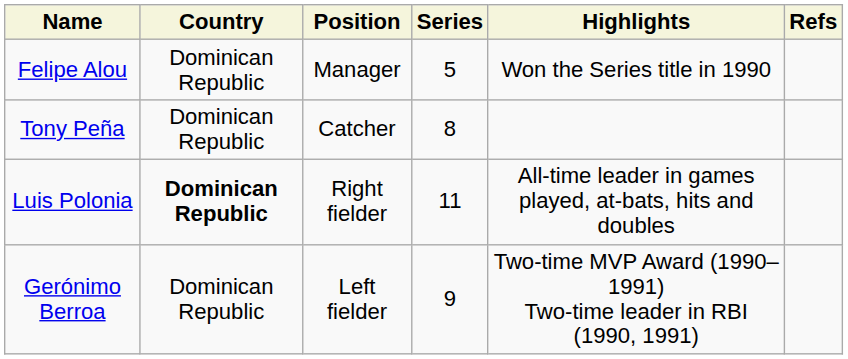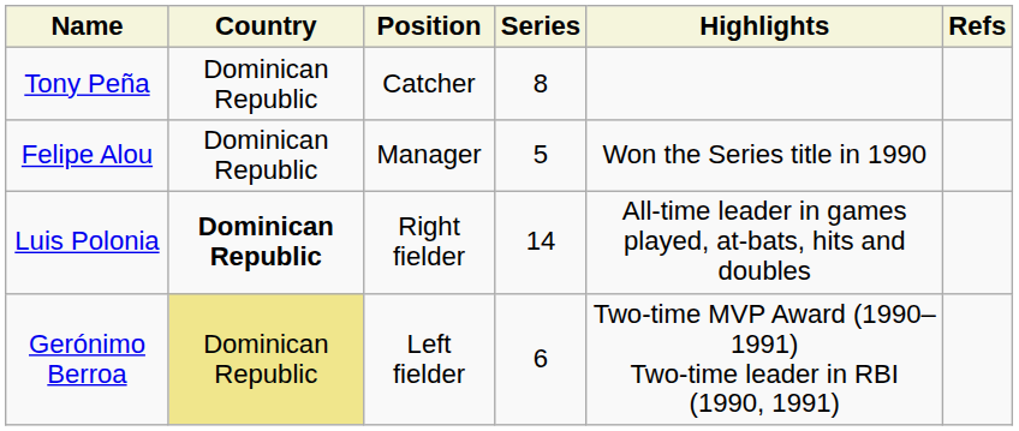 <table class="wikitable">
 <tr>
 <th style="background:#F5F5DC;">Name</th>
 <th style="background:#F5F5DC;">Country</th>
 <th style="background:#F5F5DC;">Position</th>
 <th style="background:#F5F5DC;">Series</th>
 <th style="background:#F5F5DC;">Highlights</th>
 <th style="background:#F5F5DC;">Refs</th>
 </tr>
 <tr align=center>
+<td><a href='#'>Tony Peña</a></td>
+<td> Dominican Republic</td>
+<td>Catcher</td>
+<td>8</td>
+<td></td>
+<td></td>
+</tr>
+<tr align=center>
 <td><a href='#'>Felipe Alou</a></td>
 <td> Dominican Republic</td>
 <td>Manager</td>
 <td>5</td>
 <td>Won the Series title in 1990</td>
 <td></td>
 </tr>
 <tr align=center>
-<td><a href='#'>Tony Peña</a></td>
-<td> Dominican Republic</td>
-<td>Catcher</td>
-<td>8</td>
-<td></td>
-<td></td>
-</tr>
-<tr align=center>
 <td><a href='#'>Luis Polonia</a></td>
 <td><strong> Dominican Republic</strong></td>
 <td>Right fielder</td>
-<td>11</td>
+<td>14</td>
 <td>All-time leader in games played, at-bats, hits and doubles</td>
 <td></td>
 </tr>
 <tr align=center>
 <td><a href='#'>Gerónimo Berroa</a></td>
-<td> Dominican Republic</td>
+<td style="background: khaki;"> Dominican Republic</td>
 <td>Left fielder</td>
-<td>9</td>
+<td>6</td>
 <td>Two-time MVP Award (1990–1991)<br>Two-time leader in RBI (1990, 1991)</td>
 <td></td>
 </tr>
 </table>
